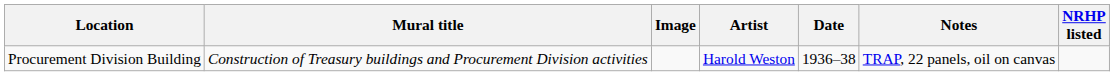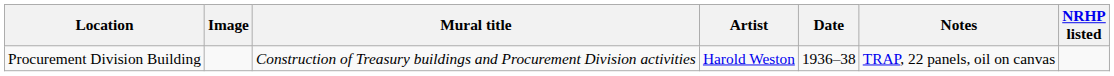 <table class="wikitable sortable">
 <tr>
 <th>Location</th>
+<th>Image</th>
 <th>Mural title</th>
-<th>Image</th>
 <th>Artist</th>
 <th>Date</th>
 <th>Notes</th>
 <th><a href='#'>NRHP</a><br>listed</th>
 </tr>
 <tr>
 <td>Procurement Division Building</td>
+<td></td>
 <td><em>Construction of Treasury buildings and Procurement Division activities</em></td>
-<td></td>
 <td><a href='#'>Harold Weston</a></td>
 <td>1936–38</td>
 <td><a href='#'>TRAP</a>, 22 panels, oil on canvas</td>
 <td></td>
 </tr>
 </table>
